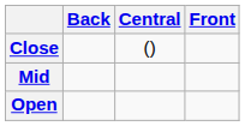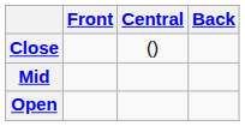 <table class="wikitable" style="text-align:center">
 <tr>
 <th></th>
+<th><a href='#'>Front</a></th>
+<th><a href='#'>Central</a></th>
 <th><a href='#'>Back</a></th>
-<th><a href='#'>Central</a></th>
-<th><a href='#'>Front</a></th>
 </tr>
 <tr align="center">
 <th><a href='#'>Close</a></th>
 <td></td>
 <td>()</td>
 <td></td>
 </tr>
 <tr>
 <th><a href='#'>Mid</a></th>
 <td></td>
 <td></td>
 <td></td>
 </tr>
 <tr align="center">
 <th><a href='#'>Open</a></th>
 <td></td>
 <td></td>
 <td></td>
 </tr>
 </table>
